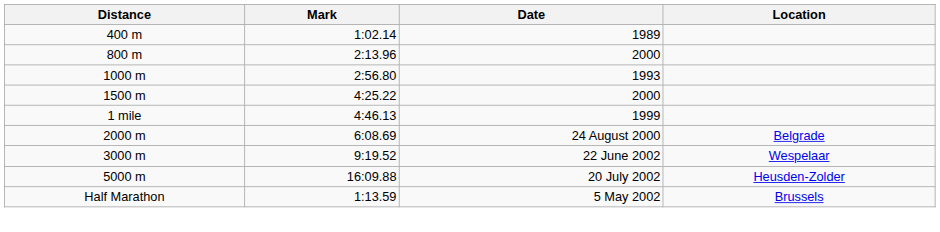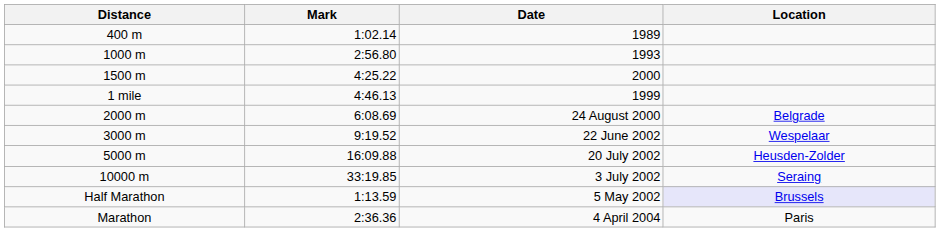 <table class="wikitable" style=" text-align:center; font-size:95%;" width="70%">
 <tr>
 <th>Distance</th>
 <th>Mark</th>
 <th>Date</th>
 <th>Location</th>
 </tr>
 <tr>
 <td>400 m</td>
 <td align=right>1:02.14</td>
 <td align=right>1989</td>
-<td></td>
-</tr>
-<tr>
-<td>800 m</td>
-<td align=right>2:13.96</td>
-<td align=right>2000</td>
 <td></td>
 </tr>
 <tr>
 <td>1000 m</td>
 <td align=right>2:56.80</td>
 <td align=right>1993</td>
 <td></td>
 </tr>
 <tr>
 <td>1500 m</td>
 <td align=right>4:25.22</td>
 <td align=right>2000</td>
 <td></td>
 </tr>
 <tr>
 <td>1 mile</td>
 <td align=right>4:46.13</td>
 <td align=right>1999</td>
 <td></td>
 </tr>
 <tr>
 <td>2000 m</td>
 <td align=right>6:08.69</td>
 <td align=right>24 August 2000</td>
 <td><a href='#'>Belgrade</a></td>
 </tr>
 <tr>
 <td>3000 m</td>
 <td align=right>9:19.52</td>
 <td align=right>22 June 2002</td>
 <td><a href='#'>Wespelaar</a></td>
 </tr>
 <tr>
 <td>5000 m</td>
 <td align=right>16:09.88</td>
 <td align=right>20 July 2002</td>
 <td><a href='#'>Heusden-Zolder</a></td>
 </tr>
 <tr>
+<td>10000 m</td>
+<td align=right>33:19.85</td>
+<td align=right>3 July 2002</td>
+<td><a href='#'>Seraing</a></td>
+</tr>
+<tr>
 <td>Half Marathon</td>
 <td align=right>1:13.59</td>
 <td align=right>5 May 2002</td>
-<td><a href='#'>Brussels</a></td>
+<td style="background: lavender;"><a href='#'>Brussels</a></td>
+</tr>
+<tr>
+<td>Marathon</td>
+<td align=right>2:36.36</td>
+<td align=right>4 April 2004</td>
+<td>Paris</td>
 </tr>
 </table>
